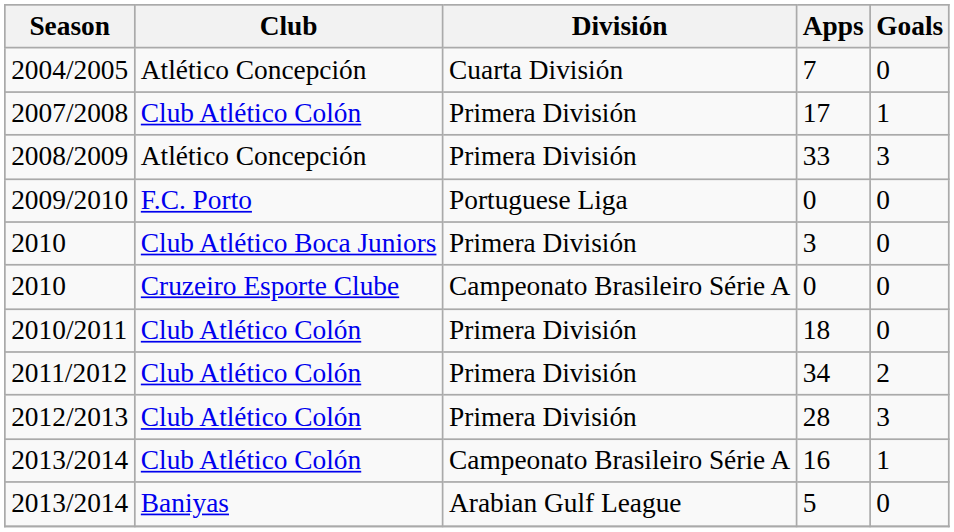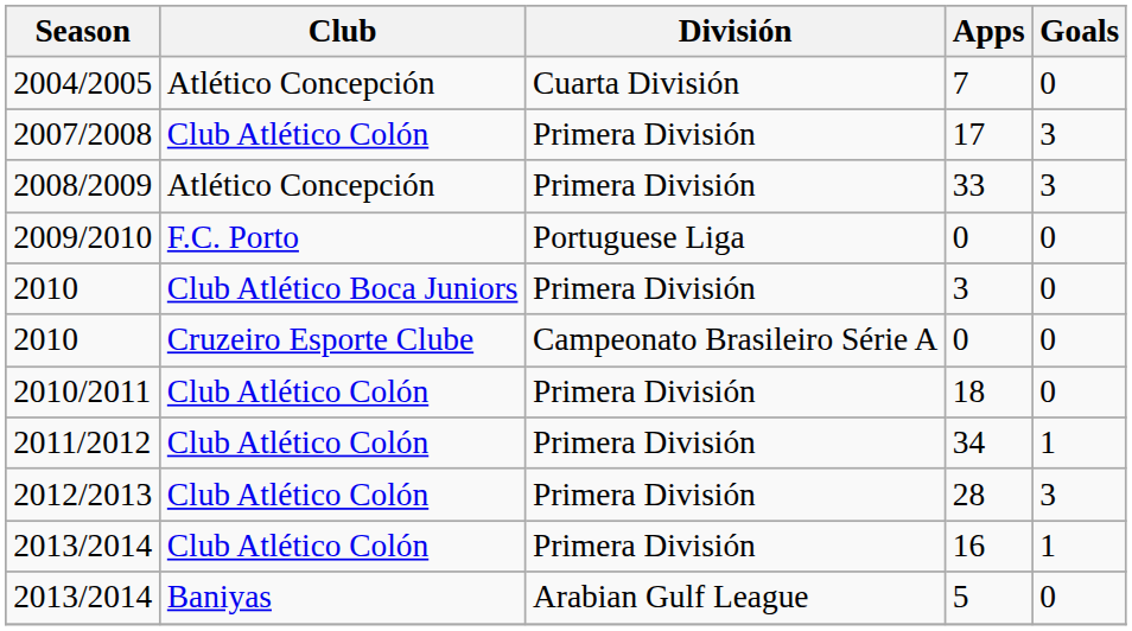 <table class="wikitable" border="1">
 <tr>
 <th>Season</th>
 <th>Club</th>
 <th>División</th>
 <th>Apps</th>
 <th>Goals</th>
 </tr>
 <tr>
 <td>2004/2005</td>
 <td>Atlético Concepción</td>
 <td>Cuarta División</td>
 <td>7</td>
 <td>0</td>
 </tr>
 <tr>
 <td>2007/2008</td>
 <td><a href='#'>Club Atlético Colón</a></td>
 <td>Primera División</td>
 <td>17</td>
-<td>1</td>
+<td>3</td>
 </tr>
 <tr>
 <td>2008/2009</td>
 <td>Atlético Concepción</td>
 <td>Primera División</td>
 <td>33</td>
 <td>3</td>
 </tr>
 <tr>
 <td>2009/2010</td>
 <td><a href='#'>F.C. Porto</a></td>
 <td>Portuguese Liga</td>
 <td>0</td>
 <td>0</td>
 </tr>
 <tr>
 <td>2010</td>
 <td><a href='#'>Club Atlético Boca Juniors</a></td>
 <td>Primera División</td>
 <td>3</td>
 <td>0</td>
 </tr>
 <tr>
 <td>2010</td>
 <td><a href='#'>Cruzeiro Esporte Clube</a></td>
 <td>Campeonato Brasileiro Série A</td>
 <td>0</td>
 <td>0</td>
 </tr>
 <tr>
 <td>2010/2011</td>
 <td><a href='#'>Club Atlético Colón</a></td>
 <td>Primera División</td>
 <td>18</td>
 <td>0</td>
 </tr>
 <tr>
 <td>2011/2012</td>
 <td><a href='#'>Club Atlético Colón</a></td>
 <td>Primera División</td>
 <td>34</td>
-<td>2</td>
+<td>1</td>
 </tr>
 <tr>
 <td>2012/2013</td>
 <td><a href='#'>Club Atlético Colón</a></td>
 <td>Primera División</td>
 <td>28</td>
 <td>3</td>
 </tr>
 <tr>
 <td>2013/2014</td>
 <td><a href='#'>Club Atlético Colón</a></td>
-<td>Campeonato Brasileiro Série A</td>
+<td>Primera División</td>
 <td>16</td>
 <td>1</td>
 </tr>
 <tr>
 <td>2013/2014</td>
 <td><a href='#'>Baniyas</a></td>
 <td>Arabian Gulf League</td>
 <td>5</td>
 <td>0</td>
 </tr>
 <tr>
 </tr>
 </table>
